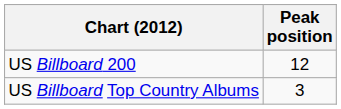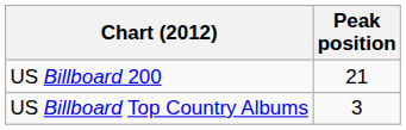 <table class="wikitable sortable">
 <tr>
 <th>Chart (2012)</th>
 <th>Peak<br>position</th>
 </tr>
 <tr>
 <td>US <a href='#'><em>Billboard</em> 200</a></td>
-<td align="center">12</td>
+<td align="center">21</td>
 </tr>
 <tr>
 <td>US <em><a href='#'>Billboard</a></em> <a href='#'>Top Country Albums</a></td>
 <td align="center">3</td>
 </tr>
 </table>
